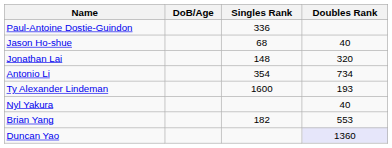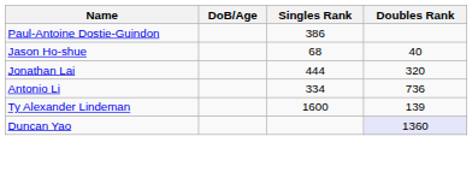 <table class="wikitable"  style="width:600px; font-size:95%;">
 <tr>
 <th align="left">Name</th>
 <th align="left">DoB/Age</th>
 <th align="left">Singles Rank</th>
 <th align="left">Doubles Rank</th>
 </tr>
 <tr>
 <td><a href='#'>Paul-Antoine Dostie-Guindon</a></td>
 <td></td>
-<td align="center">336</td>
+<td align="center">386</td>
 <td align="center"></td>
 </tr>
 <tr>
 <td><a href='#'>Jason Ho-shue</a></td>
 <td></td>
 <td align="center">68</td>
 <td align="center">40</td>
 </tr>
 <tr>
 <td><a href='#'>Jonathan Lai</a></td>
 <td></td>
-<td align="center">148</td>
+<td align="center">444</td>
 <td align="center">320</td>
 </tr>
 <tr>
 <td><a href='#'>Antonio Li</a></td>
 <td></td>
-<td align="center">354</td>
-<td align="center">734</td>
+<td align="center">334</td>
+<td align="center">736</td>
 </tr>
 <tr>
 <td><a href='#'>Ty Alexander Lindeman</a></td>
 <td></td>
 <td align="center">1600</td>
-<td align="center">193</td>
-</tr>
-<tr>
-<td><a href='#'>Nyl Yakura</a></td>
-<td></td>
-<td align="center"></td>
-<td align="center">40</td>
-</tr>
-<tr>
-<td><a href='#'>Brian Yang</a></td>
-<td></td>
-<td align="center">182</td>
-<td align="center">553</td>
+<td align="center">139</td>
 </tr>
 <tr>
 <td><a href='#'>Duncan Yao</a></td>
 <td></td>
 <td align="center"></td>
 <td align="center" style="background: lavender;">1360</td>
 </tr>
 </table>
